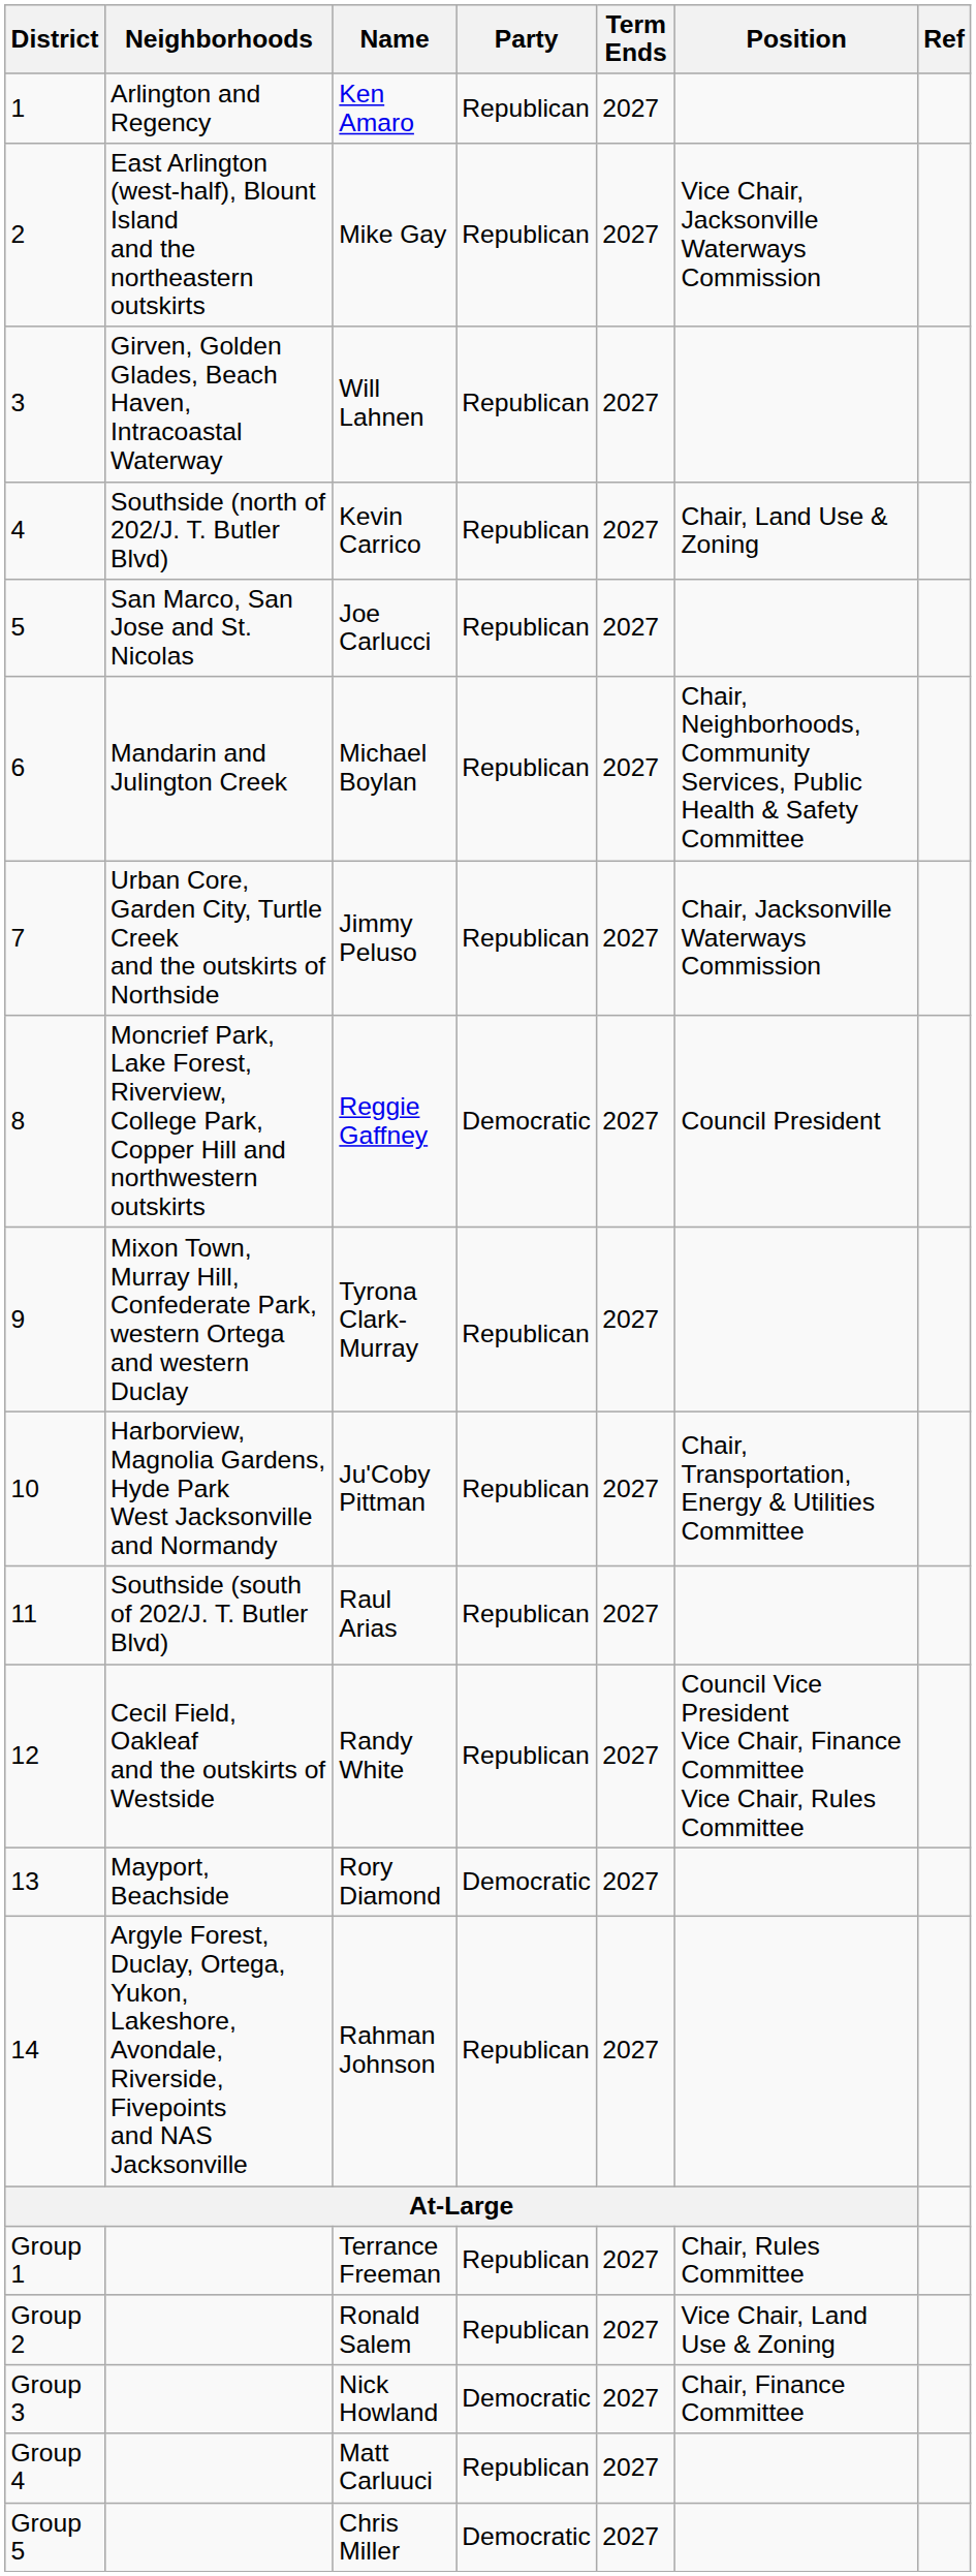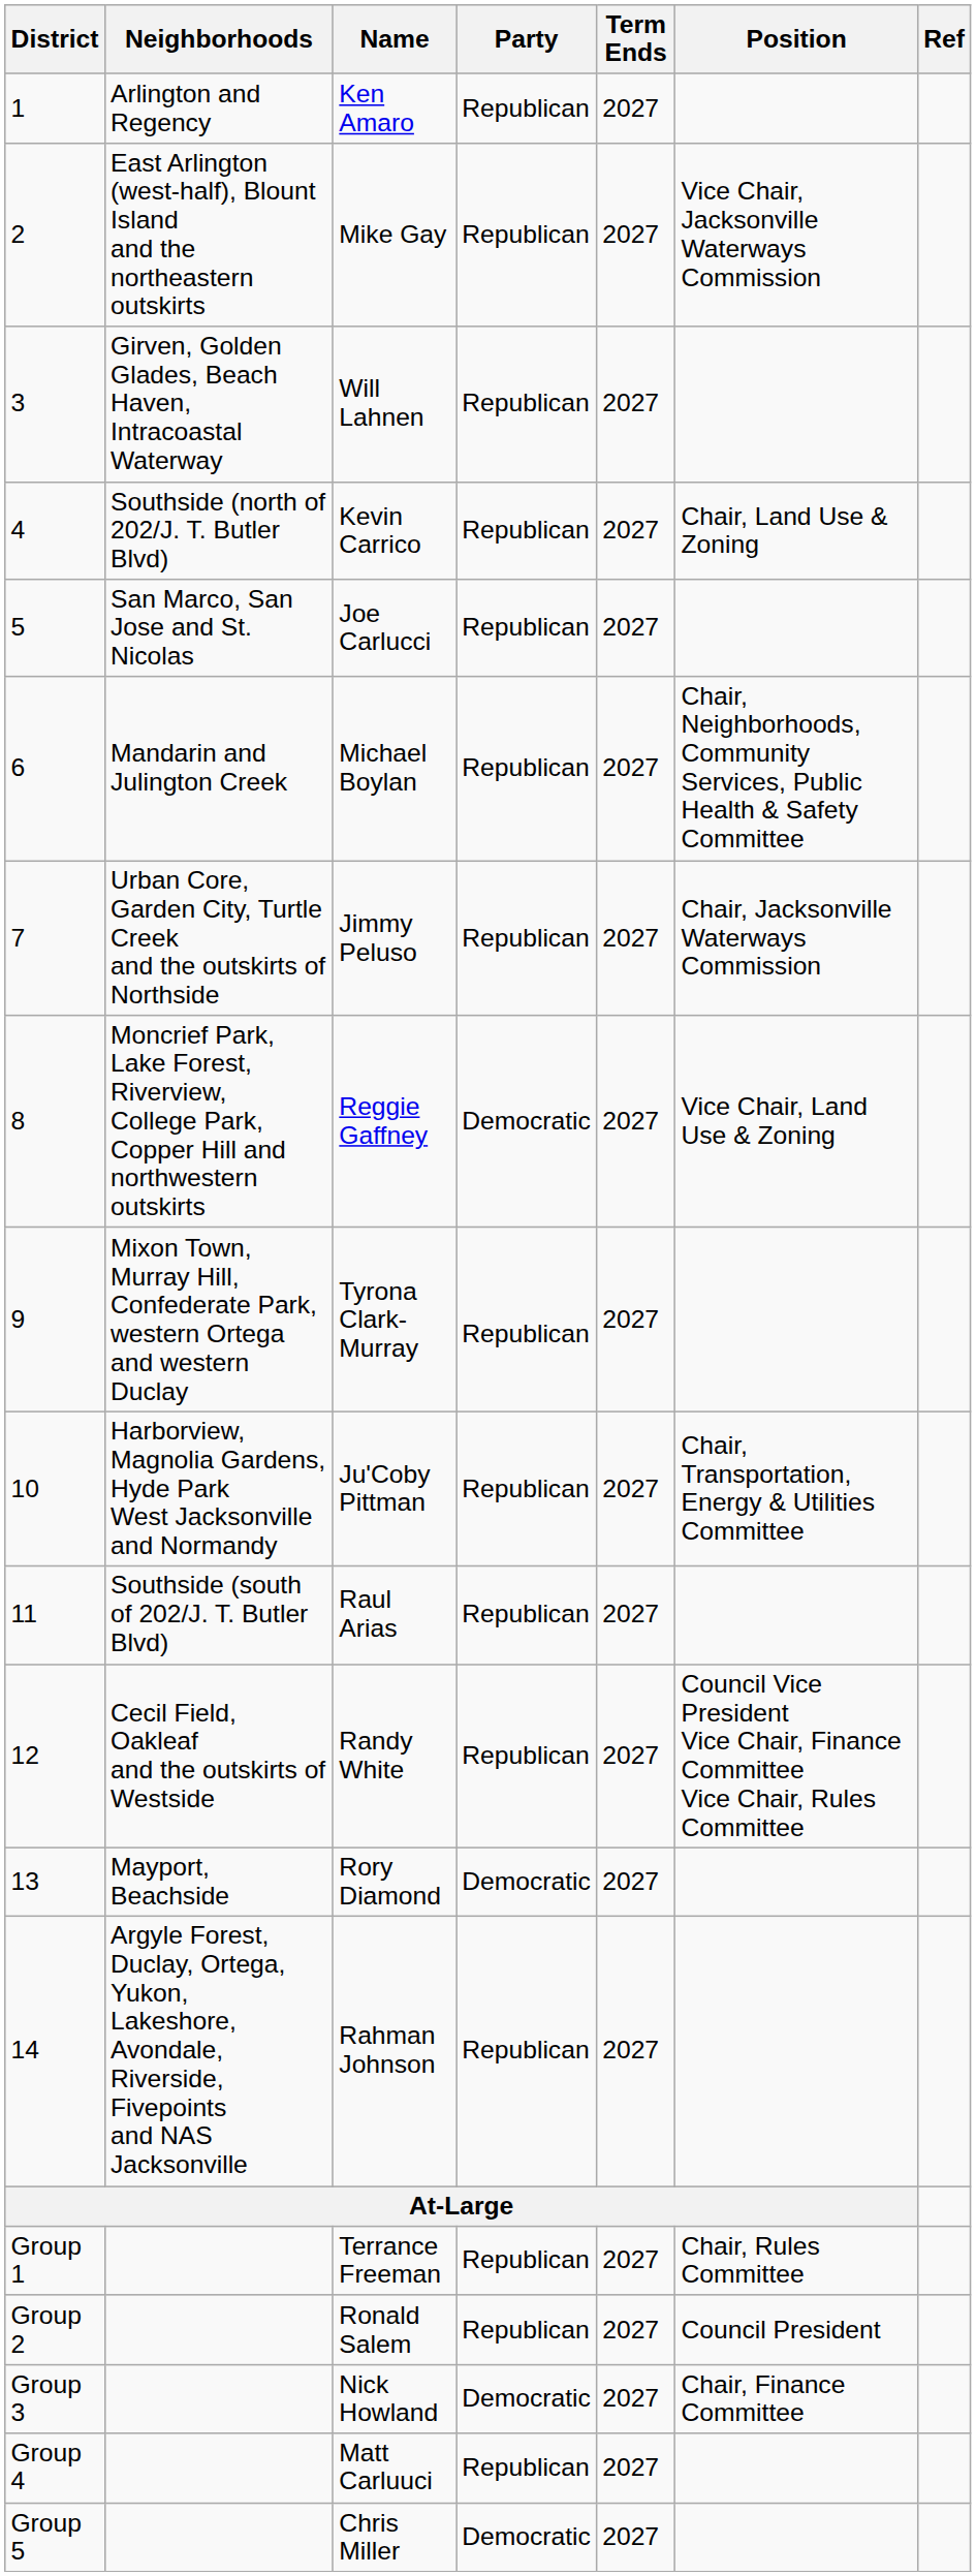 <table class="wikitable">
 <tr>
 <th>District</th>
 <th>Neighborhoods</th>
 <th>Name</th>
 <th>Party</th>
 <th>Term Ends</th>
 <th>Position</th>
 <th>Ref</th>
 </tr>
 <tr>
 <td>1</td>
 <td>Arlington and Regency</td>
 <td><a href='#'>Ken Amaro</a></td>
 <td>Republican</td>
 <td>2027</td>
 <td></td>
 <td></td>
 </tr>
 <tr>
 <td>2</td>
 <td>East Arlington (west-half), Blount Island<br>and the northeastern outskirts</td>
 <td>Mike Gay</td>
 <td>Republican</td>
 <td>2027</td>
 <td>Vice Chair, Jacksonville Waterways Commission</td>
 <td></td>
 </tr>
 <tr>
 <td>3</td>
 <td>Girven, Golden Glades, Beach Haven,<br>Intracoastal Waterway</td>
 <td>Will Lahnen</td>
 <td>Republican</td>
 <td>2027</td>
 <td></td>
 <td></td>
 </tr>
 <tr>
 <td>4</td>
 <td>Southside (north of 202/J. T. Butler Blvd)</td>
 <td>Kevin Carrico</td>
 <td>Republican</td>
 <td>2027</td>
 <td>Chair, Land Use & Zoning</td>
 <td></td>
 </tr>
 <tr>
 <td>5</td>
 <td>San Marco, San Jose and St. Nicolas</td>
 <td>Joe Carlucci</td>
 <td>Republican</td>
 <td>2027</td>
 <td></td>
 <td></td>
 </tr>
 <tr>
 <td>6</td>
 <td>Mandarin and Julington Creek</td>
 <td>Michael Boylan</td>
 <td>Republican</td>
 <td>2027</td>
 <td>Chair, Neighborhoods, Community Services, Public Health & Safety Committee</td>
 <td></td>
 </tr>
 <tr>
 <td>7</td>
 <td>Urban Core, Garden City, Turtle Creek<br>and the outskirts of Northside</td>
 <td>Jimmy Peluso</td>
 <td>Republican</td>
 <td>2027</td>
 <td>Chair, Jacksonville Waterways Commission</td>
 <td></td>
 </tr>
 <tr>
 <td>8</td>
 <td>Moncrief Park, Lake Forest, Riverview,<br>College Park, Copper Hill and northwestern outskirts</td>
 <td><a href='#'>Reggie Gaffney</a></td>
 <td>Democratic</td>
 <td>2027</td>
-<td>Council President</td>
+<td>Vice Chair, Land Use & Zoning</td>
 <td></td>
 </tr>
 <tr>
 <td>9</td>
 <td>Mixon Town, Murray Hill, Confederate Park,<br>western Ortega and western Duclay</td>
 <td>Tyrona Clark-Murray</td>
 <td><br>Republican</td>
 <td>2027</td>
 <td></td>
 <td></td>
 </tr>
 <tr>
 <td>10</td>
 <td>Harborview, Magnolia Gardens, Hyde Park<br>West Jacksonville and Normandy</td>
 <td>Ju'Coby Pittman</td>
 <td>Republican</td>
 <td>2027</td>
 <td>Chair, Transportation, Energy & Utilities Committee</td>
 <td></td>
 </tr>
 <tr>
 <td>11</td>
 <td>Southside (south of 202/J. T. Butler Blvd)</td>
 <td>Raul Arias</td>
 <td>Republican</td>
 <td>2027</td>
 <td></td>
 <td></td>
 </tr>
 <tr>
 <td>12</td>
 <td>Cecil Field, Oakleaf<br>and the outskirts of Westside</td>
 <td>Randy White</td>
 <td>Republican</td>
 <td>2027</td>
 <td>Council Vice President<br>Vice Chair, Finance Committee<br>Vice Chair, Rules Committee</td>
 <td></td>
 </tr>
 <tr>
 <td>13</td>
 <td>Mayport, Beachside</td>
 <td>Rory Diamond</td>
 <td>Democratic</td>
 <td>2027</td>
 <td></td>
 <td></td>
 </tr>
 <tr>
 <td>14</td>
 <td>Argyle Forest, Duclay, Ortega, Yukon,<br>Lakeshore, Avondale, Riverside, Fivepoints<br>and NAS Jacksonville</td>
 <td>Rahman Johnson</td>
 <td>Republican</td>
 <td>2027</td>
 <td></td>
 <td></td>
 </tr>
 <tr>
 <th colspan="6">At-Large</th>
 </tr>
 <tr>
 <td>Group 1</td>
 <td></td>
 <td>Terrance Freeman</td>
 <td>Republican</td>
 <td>2027</td>
 <td>Chair, Rules Committee</td>
 <td></td>
 </tr>
 <tr>
 <td>Group 2</td>
 <td></td>
 <td>Ronald Salem</td>
 <td>Republican</td>
 <td>2027</td>
-<td>Vice Chair, Land Use & Zoning</td>
+<td>Council President</td>
 <td></td>
 </tr>
 <tr>
 <td>Group 3</td>
 <td></td>
 <td>Nick Howland</td>
 <td>Democratic</td>
 <td>2027</td>
 <td>Chair, Finance Committee</td>
 <td></td>
 </tr>
 <tr>
 <td>Group 4</td>
 <td></td>
 <td>Matt Carluuci</td>
 <td>Republican</td>
 <td>2027</td>
 <td></td>
 <td></td>
 </tr>
 <tr>
 <td>Group 5</td>
 <td></td>
 <td>Chris Miller</td>
 <td>Democratic</td>
 <td>2027</td>
 <td></td>
 <td></td>
 </tr>
 <tr>
 </tr>
 </table>
